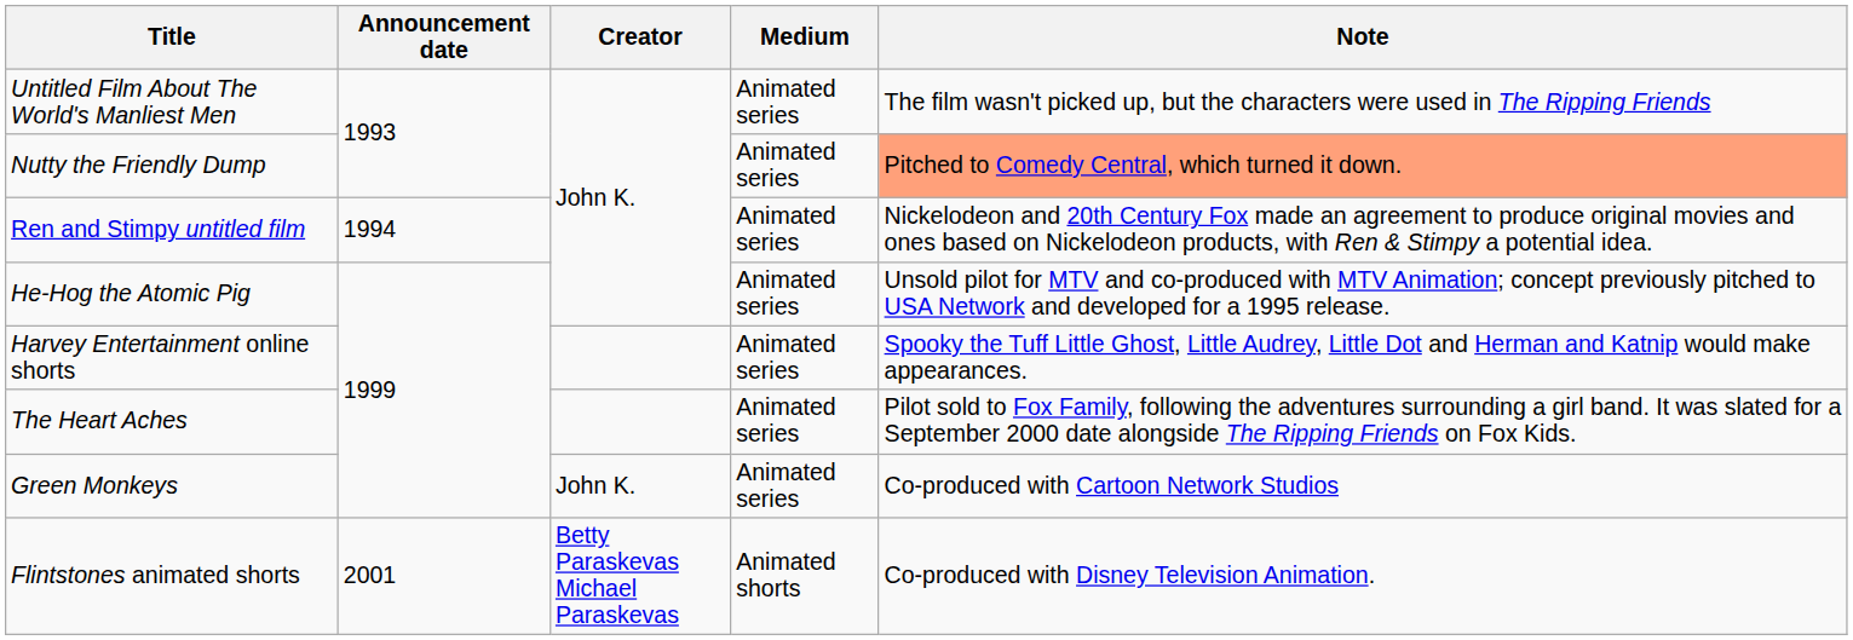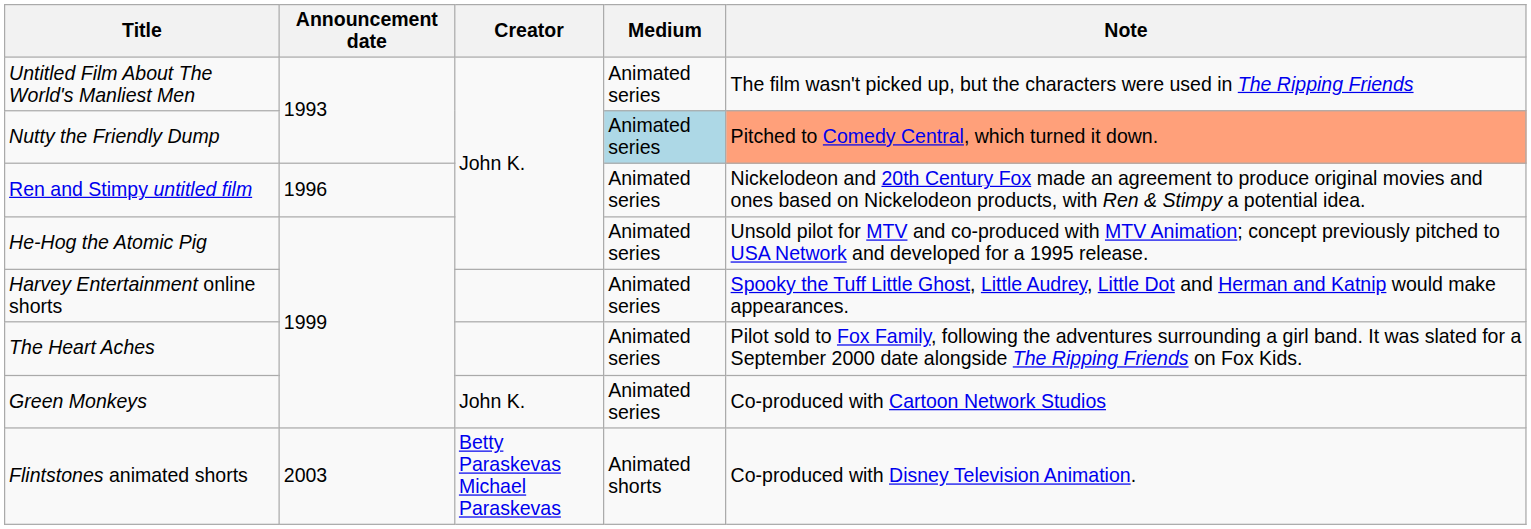 <table class="wikitable" border="1">
 <tr>
 <th>Title</th>
 <th>Announcement date</th>
 <th>Creator</th>
 <th>Medium</th>
 <th>Note</th>
 </tr>
 <tr>
 <td><em>Untitled Film About The World's Manliest Men</em></td>
 <td rowspan=2>1993</td>
 <td rowspan=4>John K.</td>
 <td>Animated series</td>
 <td>The film wasn't picked up, but the characters were used in <em><a href='#'>The Ripping Friends</a></em> </td>
 </tr>
 <tr>
 <td><em>Nutty the Friendly Dump</em></td>
-<td>Animated series</td>
+<td style="background: lightblue;">Animated series</td>
 <td style="background: lightsalmon;">Pitched to <a href='#'>Comedy Central</a>, which turned it down.</td>
 </tr>
 <tr>
 <td><em><a href='#'></em>Ren and Stimpy<em> untitled film</a></em></td>
-<td>1994</td>
+<td>1996</td>
 <td>Animated series</td>
 <td>Nickelodeon and <a href='#'>20th Century Fox</a> made an agreement to produce original movies and ones based on Nickelodeon products, with <em>Ren & Stimpy</em> a potential idea.</td>
 </tr>
 <tr>
 <td><em>He-Hog the Atomic Pig</em></td>
 <td rowspan="4">1999</td>
 <td>Animated series</td>
 <td>Unsold pilot for <a href='#'>MTV</a> and co-produced with <a href='#'>MTV Animation</a>; concept previously pitched to <a href='#'>USA Network</a> and developed for a 1995 release.</td>
 </tr>
 <tr>
 <td><em>Harvey Entertainment</em> online shorts</td>
 <td></td>
 <td>Animated series</td>
 <td><a href='#'>Spooky the Tuff Little Ghost</a>, <a href='#'>Little Audrey</a>, <a href='#'>Little Dot</a> and <a href='#'>Herman and Katnip</a> would make appearances.</td>
 </tr>
 <tr>
 <td><em>The Heart Aches</em></td>
 <td></td>
 <td>Animated series</td>
 <td>Pilot sold to <a href='#'>Fox Family</a>, following the adventures surrounding a girl band. It was slated for a September 2000 date alongside <em><a href='#'>The Ripping Friends</a></em> on Fox Kids.</td>
 </tr>
 <tr>
 <td><em>Green Monkeys</em></td>
 <td>John K.</td>
 <td>Animated series</td>
 <td>Co-produced with <a href='#'>Cartoon Network Studios</a></td>
 </tr>
 <tr>
 <td><em>Flintstones</em> animated shorts</td>
-<td>2001</td>
+<td>2003</td>
 <td><a href='#'>Betty Paraskevas</a><br><a href='#'>Michael Paraskevas</a></td>
 <td>Animated shorts</td>
 <td>Co-produced with <a href='#'>Disney Television Animation</a>.</td>
 </tr>
 </table>
